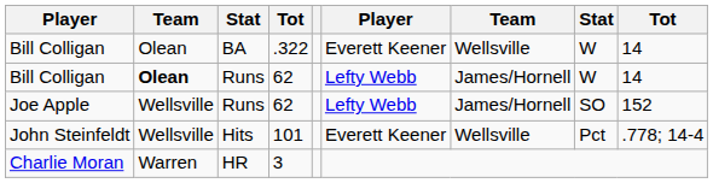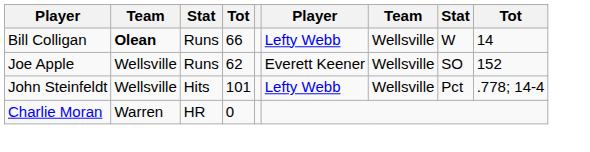 <table class="wikitable">
 <tr>
 <th>Player</th>
 <th>Team</th>
 <th>Stat</th>
 <th>Tot</th>
 <th></th>
 <th>Player</th>
 <th>Team</th>
 <th>Stat</th>
 <th>Tot</th>
 </tr>
 <tr>
 <td>Bill Colligan</td>
-<td>Olean</td>
-<td>BA</td>
-<td>.322</td>
-<td></td>
-<td>Everett Keener</td>
-<td>Wellsville</td>
-<td>W</td>
-<td>14</td>
-</tr>
-<tr>
-<td>Bill Colligan</td>
 <td><strong>Olean</strong></td>
 <td>Runs</td>
-<td>62</td>
+<td>66</td>
 <td></td>
 <td><a href='#'>Lefty Webb</a></td>
-<td>James/Hornell</td>
+<td>Wellsville</td>
 <td>W</td>
 <td>14</td>
 </tr>
 <tr>
 <td>Joe Apple</td>
 <td>Wellsville</td>
 <td>Runs</td>
 <td>62</td>
 <td></td>
-<td><a href='#'>Lefty Webb</a></td>
-<td>James/Hornell</td>
+<td>Everett Keener</td>
+<td>Wellsville</td>
 <td>SO</td>
 <td>152</td>
 </tr>
 <tr>
 <td>John Steinfeldt</td>
 <td>Wellsville</td>
 <td>Hits</td>
 <td>101</td>
 <td></td>
-<td>Everett Keener</td>
+<td><a href='#'>Lefty Webb</a></td>
 <td>Wellsville</td>
 <td>Pct</td>
 <td>.778; 14-4</td>
 </tr>
 <tr>
 <td><a href='#'>Charlie Moran</a></td>
 <td>Warren</td>
 <td>HR</td>
-<td>3</td>
+<td>0</td>
 <td></td>
 </tr>
 </table>
